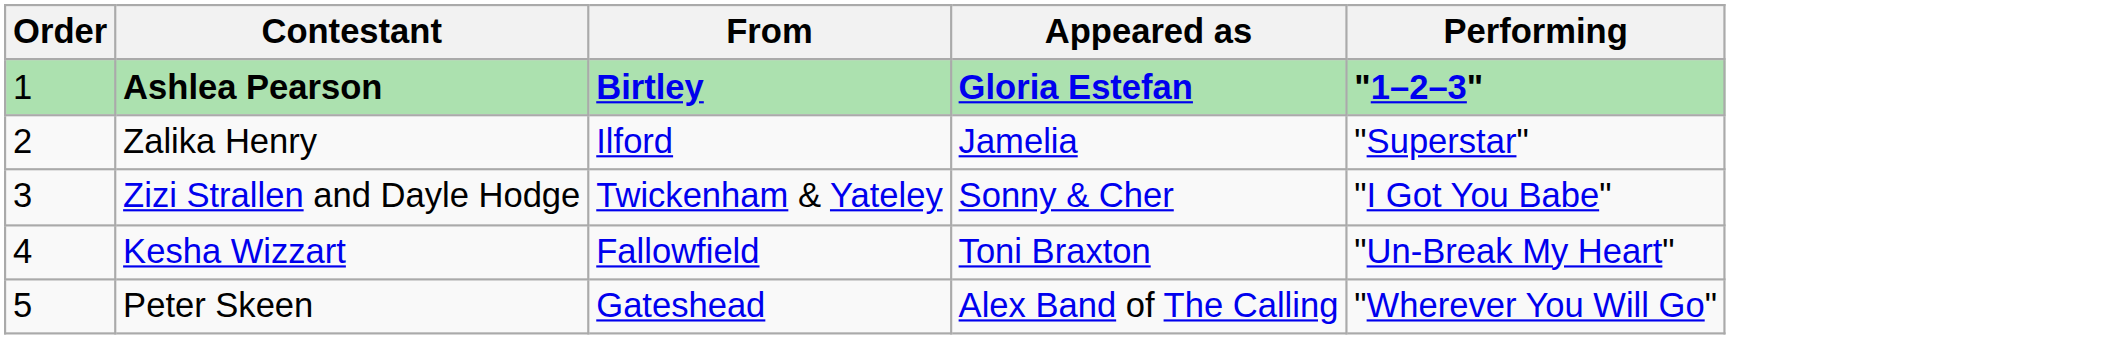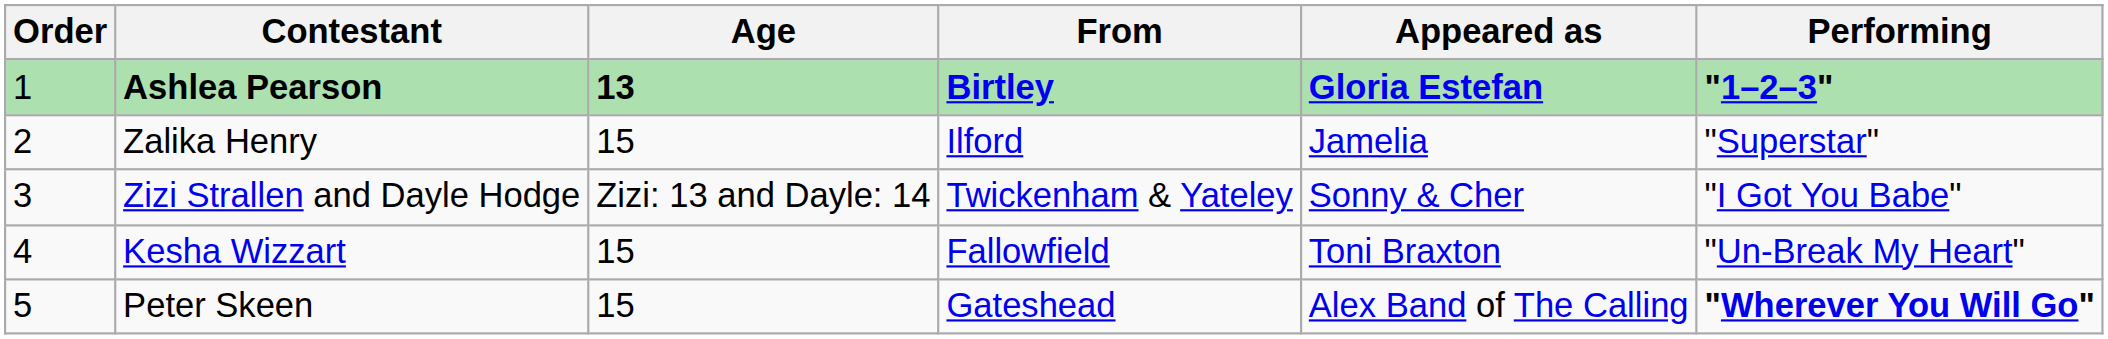 <table class="wikitable">
 <tr>
 <th>Order</th>
 <th>Contestant</th>
+<th>Age</th>
 <th>From</th>
 <th>Appeared as</th>
 <th>Performing</th>
 </tr>
 <tr style="background:#ACE1AF;">
 <td>1</td>
 <td><strong>Ashlea Pearson</strong></td>
+<td><strong>13</strong></td>
 <td><strong><a href='#'>Birtley</a></strong></td>
 <td><strong><a href='#'>Gloria Estefan</a></strong></td>
 <td><strong>"<a href='#'>1–2–3</a>"</strong></td>
 </tr>
 <tr>
 <td>2</td>
 <td>Zalika Henry</td>
+<td>15</td>
 <td><a href='#'>Ilford</a></td>
 <td><a href='#'>Jamelia</a></td>
 <td>"<a href='#'>Superstar</a>"</td>
 </tr>
 <tr>
 <td>3</td>
 <td><a href='#'>Zizi Strallen</a> and Dayle Hodge</td>
+<td>Zizi: 13 and Dayle: 14</td>
 <td><a href='#'>Twickenham</a> & <a href='#'>Yateley</a></td>
 <td><a href='#'>Sonny & Cher</a></td>
 <td>"<a href='#'>I Got You Babe</a>"</td>
 </tr>
 <tr>
 <td>4</td>
 <td><a href='#'>Kesha Wizzart</a></td>
+<td>15</td>
 <td><a href='#'>Fallowfield</a></td>
 <td><a href='#'>Toni Braxton</a></td>
 <td>"<a href='#'>Un-Break My Heart</a>"</td>
 </tr>
 <tr>
 <td>5</td>
 <td>Peter Skeen</td>
+<td>15</td>
 <td><a href='#'>Gateshead</a></td>
 <td><a href='#'>Alex Band</a> of <a href='#'>The Calling</a></td>
-<td>"<a href='#'>Wherever You Will Go</a>"</td>
+<td><strong>"<a href='#'>Wherever You Will Go</a>"</strong></td>
 </tr>
 </table>
